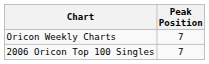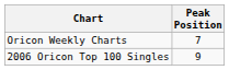 <table class="wikitable">
 <tr>
 <th>Chart</th>
 <th>Peak<br>Position</th>
 </tr>
 <tr>
 <td>Oricon Weekly Charts</td>
 <td align="center">7</td>
 </tr>
 <tr>
 <td>2006 Oricon Top 100 Singles</td>
-<td align="center">7</td>
+<td align="center">9</td>
 </tr>
 </table>
